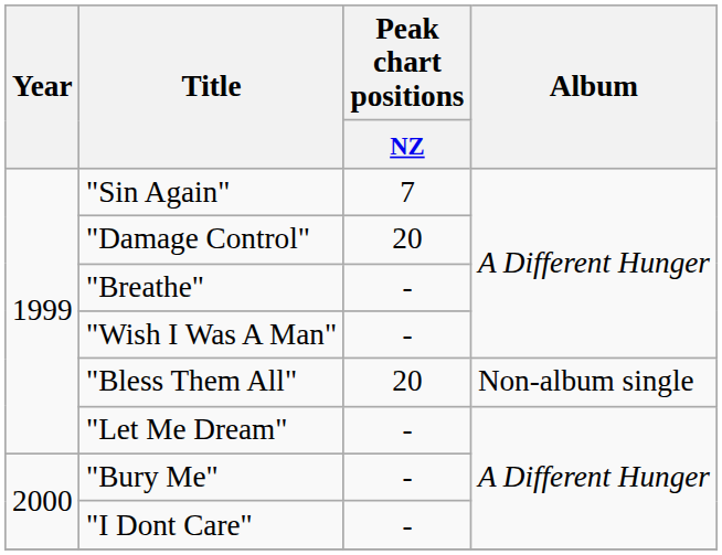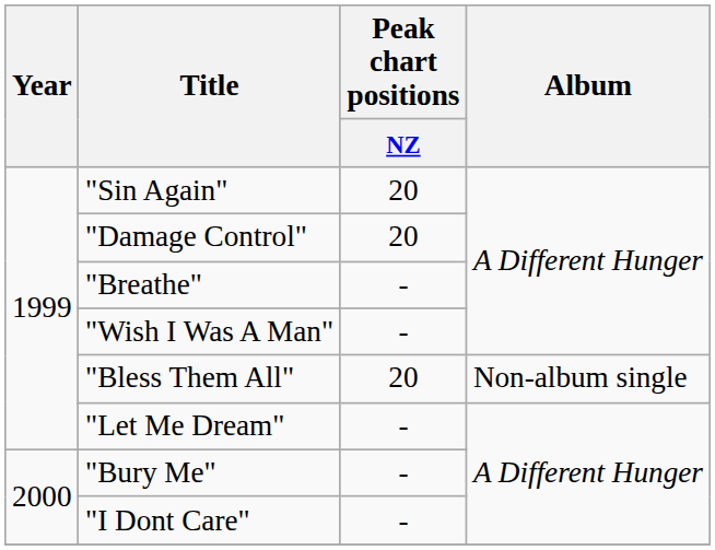 <table class="wikitable plainrowheaders">
 <tr>
 <th rowspan="2"  width="1em">Year</th>
 <th rowspan="2">Title</th>
 <th width="3em">Peak chart positions</th>
 <th rowspan="2">Album</th>
 </tr>
 <tr>
 <th><small><a href='#'>NZ</a></small></th>
 </tr>
 <tr>
 <td rowspan="6">1999</td>
 <td>"Sin Again"</td>
-<td align="center">7</td>
+<td align="center">20</td>
 <td rowspan="4"><em>A Different Hunger</em></td>
 </tr>
 <tr>
 <td>"Damage Control"</td>
 <td align="center">20</td>
 </tr>
 <tr>
 <td>"Breathe"</td>
 <td align="center">-</td>
 </tr>
 <tr>
 <td>"Wish I Was A Man"</td>
 <td align="center">-</td>
 </tr>
 <tr>
 <td>"Bless Them All"</td>
 <td align="center">20</td>
 <td>Non-album single</td>
 </tr>
 <tr>
 <td>"Let Me Dream"</td>
 <td align="center">-</td>
 <td rowspan="3"><em>A Different Hunger</em></td>
 </tr>
 <tr>
 <td rowspan="2">2000</td>
 <td>"Bury Me"</td>
 <td align="center">-</td>
 </tr>
 <tr>
 <td>"I Dont Care"</td>
 <td align="center">-</td>
 </tr>
 <tr>
 </tr>
 </table>
